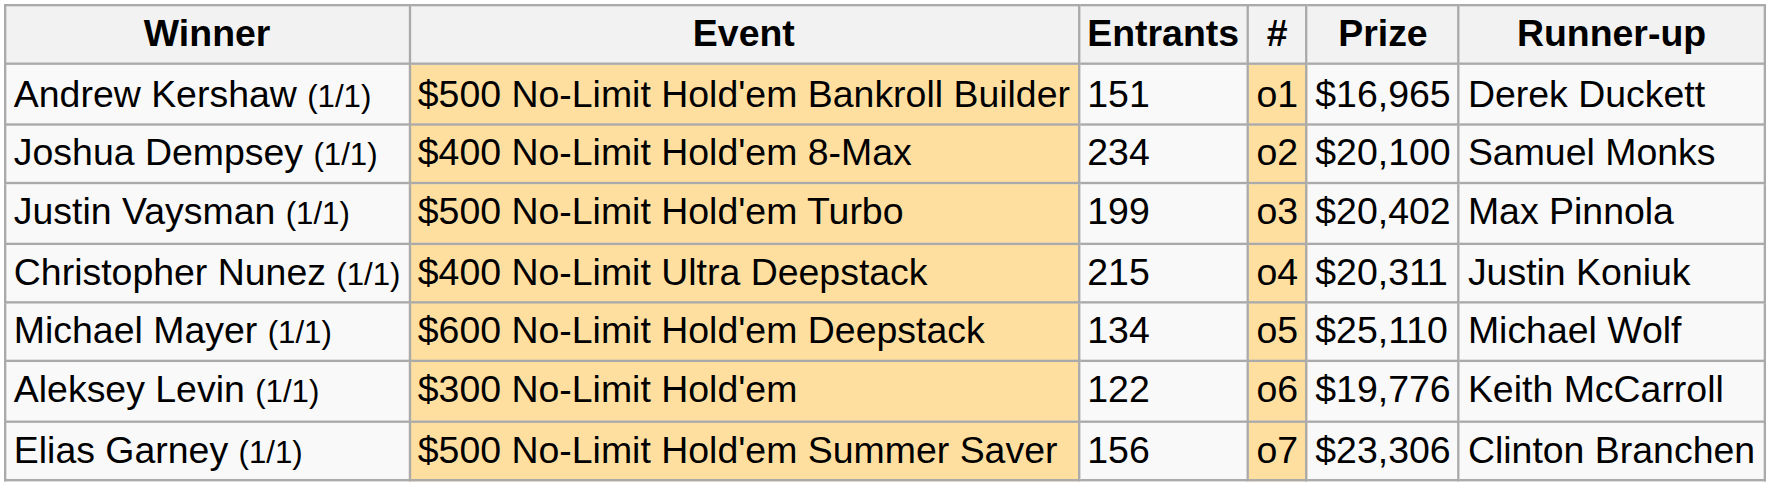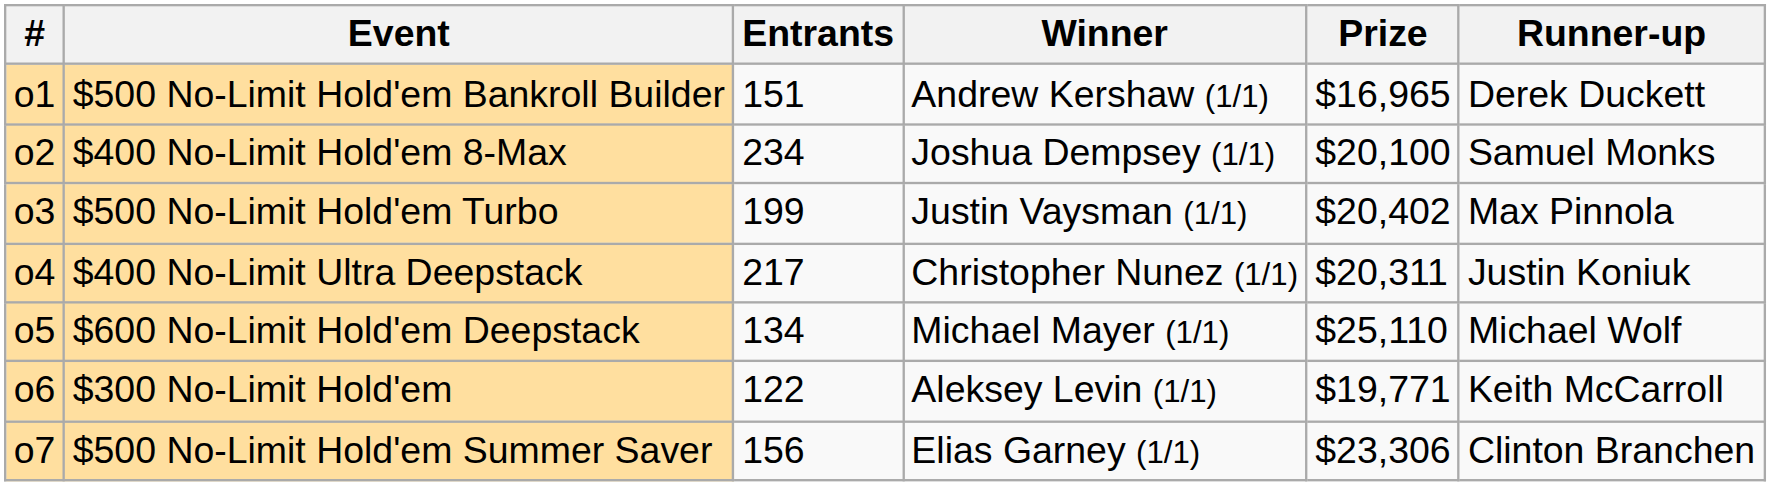 <table class="wikitable sortable">
 <tr>
-<th bgcolor="#FFEBAD">Winner</th>
+<th bgcolor="#FFEBAD">#</th>
 <th bgcolor="#FFEBAD">Event</th>
 <th bgcolor="#FFEBAD">Entrants</th>
-<th bgcolor="#FFEBAD">#</th>
+<th bgcolor="#FFEBAD">Winner</th>
 <th bgcolor="#FFEBAD">Prize</th>
 <th bgcolor="#FFEBAD">Runner-up</th>
 </tr>
 <tr>
-<td> Andrew Kershaw <small>(1/1)</small></td>
+<td style="background-color:#FFDF9F">o1</td>
 <td style="background-color:#FFDF9F">$500 No-Limit Hold'em Bankroll Builder</td>
 <td>151</td>
-<td style="background-color:#FFDF9F">o1</td>
+<td> Andrew Kershaw <small>(1/1)</small></td>
 <td>$16,965</td>
 <td> Derek Duckett</td>
 </tr>
 <tr>
-<td> Joshua Dempsey <small>(1/1)</small></td>
+<td style="background-color:#FFDF9F">o2</td>
 <td style="background-color:#FFDF9F">$400 No-Limit Hold'em 8-Max</td>
 <td>234</td>
-<td style="background-color:#FFDF9F">o2</td>
+<td> Joshua Dempsey <small>(1/1)</small></td>
 <td>$20,100</td>
 <td> Samuel Monks</td>
 </tr>
 <tr>
-<td> Justin Vaysman <small>(1/1)</small></td>
+<td style="background-color:#FFDF9F">o3</td>
 <td style="background-color:#FFDF9F">$500 No-Limit Hold'em Turbo</td>
 <td>199</td>
-<td style="background-color:#FFDF9F">o3</td>
+<td> Justin Vaysman <small>(1/1)</small></td>
 <td>$20,402</td>
 <td> Max Pinnola</td>
 </tr>
 <tr>
+<td style="background-color:#FFDF9F">o4</td>
+<td style="background-color:#FFDF9F">$400 No-Limit Ultra Deepstack</td>
+<td>217</td>
 <td> Christopher Nunez <small>(1/1)</small></td>
-<td style="background-color:#FFDF9F">$400 No-Limit Ultra Deepstack</td>
-<td>215</td>
-<td style="background-color:#FFDF9F">o4</td>
 <td>$20,311</td>
 <td> Justin Koniuk</td>
 </tr>
 <tr>
-<td> Michael Mayer <small>(1/1)</small></td>
+<td style="background-color:#FFDF9F">o5</td>
 <td style="background-color:#FFDF9F">$600 No-Limit Hold'em Deepstack</td>
 <td>134</td>
-<td style="background-color:#FFDF9F">o5</td>
+<td> Michael Mayer <small>(1/1)</small></td>
 <td>$25,110</td>
 <td> Michael Wolf</td>
 </tr>
 <tr>
-<td> Aleksey Levin <small>(1/1)</small></td>
+<td style="background-color:#FFDF9F">o6</td>
 <td style="background-color:#FFDF9F">$300 No-Limit Hold'em</td>
 <td>122</td>
-<td style="background-color:#FFDF9F">o6</td>
-<td>$19,776</td>
+<td> Aleksey Levin <small>(1/1)</small></td>
+<td>$19,771</td>
 <td> Keith McCarroll</td>
 </tr>
 <tr>
-<td> Elias Garney <small>(1/1)</small></td>
+<td style="background-color:#FFDF9F">o7</td>
 <td style="background-color:#FFDF9F">$500 No-Limit Hold'em Summer Saver</td>
 <td>156</td>
-<td style="background-color:#FFDF9F">o7</td>
+<td> Elias Garney <small>(1/1)</small></td>
 <td>$23,306</td>
 <td> Clinton Branchen</td>
 </tr>
 </table>
